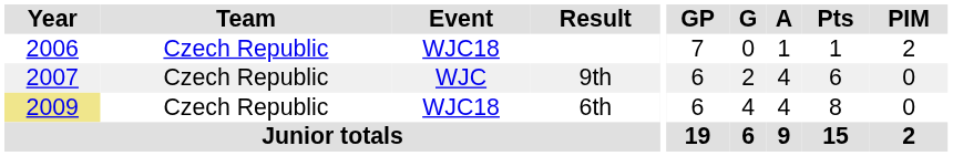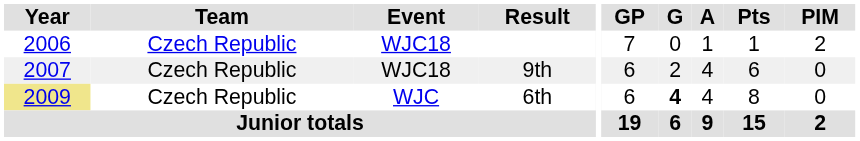 <table border="0" cellpadding="1" cellspacing="0" ID="Table3" style="text-align:center; width:40em">
 <tr ALIGN="center" bgcolor="#e0e0e0">
 <th>Year</th>
 <th>Team</th>
 <th>Event</th>
 <th>Result</th>
 <th rowspan="99" bgcolor="#ffffff"></th>
 <th>GP</th>
 <th>G</th>
 <th>A</th>
 <th>Pts</th>
 <th>PIM</th>
 </tr>
 <tr>
 <td><a href='#'>2006</a></td>
 <td><a href='#'>Czech Republic</a></td>
 <td><a href='#'>WJC18</a></td>
 <td></td>
 <td>7</td>
 <td>0</td>
 <td>1</td>
 <td>1</td>
 <td>2</td>
 </tr>
 <tr bgcolor="#f0f0f0">
 <td><a href='#'>2007</a></td>
 <td>Czech Republic</td>
-<td><a href='#'>WJC</a></td>
+<td>WJC18</td>
 <td>9th</td>
 <td>6</td>
 <td>2</td>
 <td>4</td>
 <td>6</td>
 <td>0</td>
 </tr>
 <tr>
 <td style="background: khaki;"><a href='#'>2009</a></td>
 <td>Czech Republic</td>
-<td><a href='#'>WJC18</a></td>
+<td><a href='#'>WJC</a></td>
 <td>6th</td>
 <td>6</td>
-<td>4</td>
+<td><strong>4</strong></td>
 <td>4</td>
 <td>8</td>
 <td>0</td>
 </tr>
 <tr bgcolor="#e0e0e0">
 <th colspan="4">Junior totals</th>
 <th>19</th>
 <th>6</th>
 <th>9</th>
 <th>15</th>
 <th>2</th>
 </tr>
 </table>
